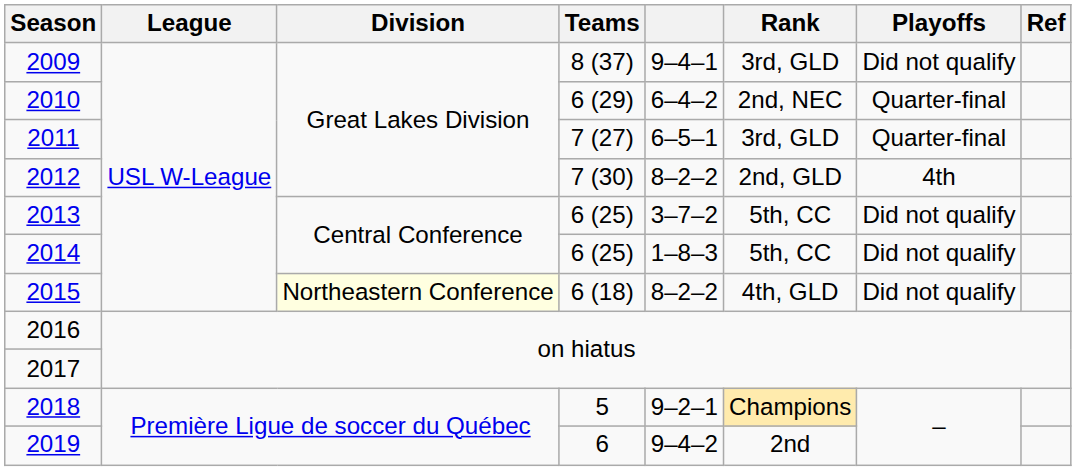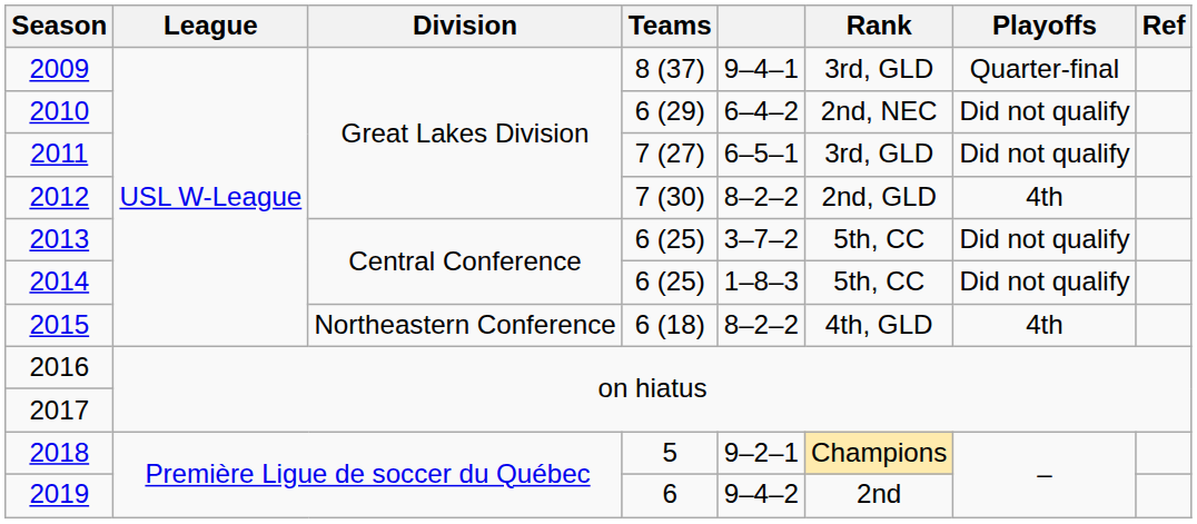 <table class="wikitable" style="text-align: center;">
 <tr>
 <th>Season</th>
 <th>League</th>
 <th>Division</th>
 <th>Teams</th>
 <th></th>
 <th>Rank</th>
 <th>Playoffs</th>
 <th>Ref</th>
 </tr>
 <tr>
 <td><a href='#'>2009</a></td>
 <td rowspan="7"><a href='#'>USL W-League</a></td>
 <td rowspan="4">Great Lakes Division</td>
 <td>8 (37)</td>
 <td>9–4–1</td>
 <td>3rd, GLD</td>
-<td>Did not qualify</td>
+<td>Quarter-final</td>
 <td></td>
 </tr>
 <tr>
 <td><a href='#'>2010</a></td>
 <td>6 (29)</td>
 <td>6–4–2</td>
 <td>2nd, NEC</td>
-<td>Quarter-final</td>
+<td>Did not qualify</td>
 <td></td>
 </tr>
 <tr>
 <td><a href='#'>2011</a></td>
 <td>7 (27)</td>
 <td>6–5–1</td>
 <td>3rd, GLD</td>
-<td>Quarter-final</td>
+<td>Did not qualify</td>
 <td></td>
 </tr>
 <tr>
 <td><a href='#'>2012</a></td>
 <td>7 (30)</td>
 <td>8–2–2</td>
 <td>2nd, GLD</td>
 <td>4th</td>
 <td></td>
 </tr>
 <tr>
 <td><a href='#'>2013</a></td>
 <td rowspan="2">Central Conference</td>
 <td>6 (25)</td>
 <td>3–7–2</td>
 <td>5th, CC</td>
 <td>Did not qualify</td>
 <td></td>
 </tr>
 <tr>
 <td><a href='#'>2014</a></td>
 <td>6 (25)</td>
 <td>1–8–3</td>
 <td>5th, CC</td>
 <td>Did not qualify</td>
 <td></td>
 </tr>
 <tr>
 <td><a href='#'>2015</a></td>
-<td style="background: lightyellow;">Northeastern Conference</td>
+<td>Northeastern Conference</td>
 <td>6 (18)</td>
 <td>8–2–2</td>
 <td>4th, GLD</td>
-<td>Did not qualify</td>
+<td>4th</td>
 <td></td>
 </tr>
 <tr>
 <td>2016</td>
 <td colspan="7" rowspan="2">on hiatus</td>
 </tr>
 <tr>
 <td>2017</td>
 </tr>
 <tr>
 <td><a href='#'>2018</a></td>
 <td colspan="2" rowspan="3"><a href='#'>Première Ligue de soccer du Québec</a></td>
 <td>5</td>
 <td>9–2–1</td>
 <td bgcolor="FFEBAD">Champions</td>
 <td rowspan="2">–</td>
 <td></td>
 </tr>
 <tr>
 <td><a href='#'>2019</a></td>
 <td>6</td>
 <td>9–4–2</td>
 <td>2nd</td>
 <td></td>
 </tr>
 </table>
